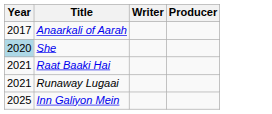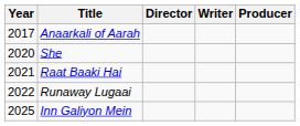 <table class="wikitable">
 <tr style="text-align:center;">
 <th scope="col">Year</th>
 <th scope="col">Title</th>
+<th scope="col">Director</th>
 <th scope="col">Writer</th>
 <th scope="col">Producer</th>
 </tr>
 <tr>
 <td>2017</td>
 <td><em><a href='#'>Anaarkali of Aarah</a></em></td>
 <td></td>
 <td></td>
+<td></td>
 </tr>
 <tr>
-<td style="background: lightblue;">2020</td>
+<td>2020</td>
 <td><em><a href='#'>She</a></em></td>
+<td></td>
 <td></td>
 <td></td>
 </tr>
 <tr>
 <td>2021</td>
 <td><em><a href='#'>Raat Baaki Hai</a></em></td>
 <td></td>
 <td></td>
+<td></td>
 </tr>
 <tr>
-<td>2021</td>
+<td>2022</td>
 <td><em>Runaway Lugaai</em></td>
+<td></td>
 <td></td>
 <td></td>
 </tr>
 <tr>
 <td>2025</td>
 <td><em><a href='#'>Inn Galiyon Mein</a></em></td>
 <td></td>
 <td></td>
+<td></td>
 </tr>
 </table>
